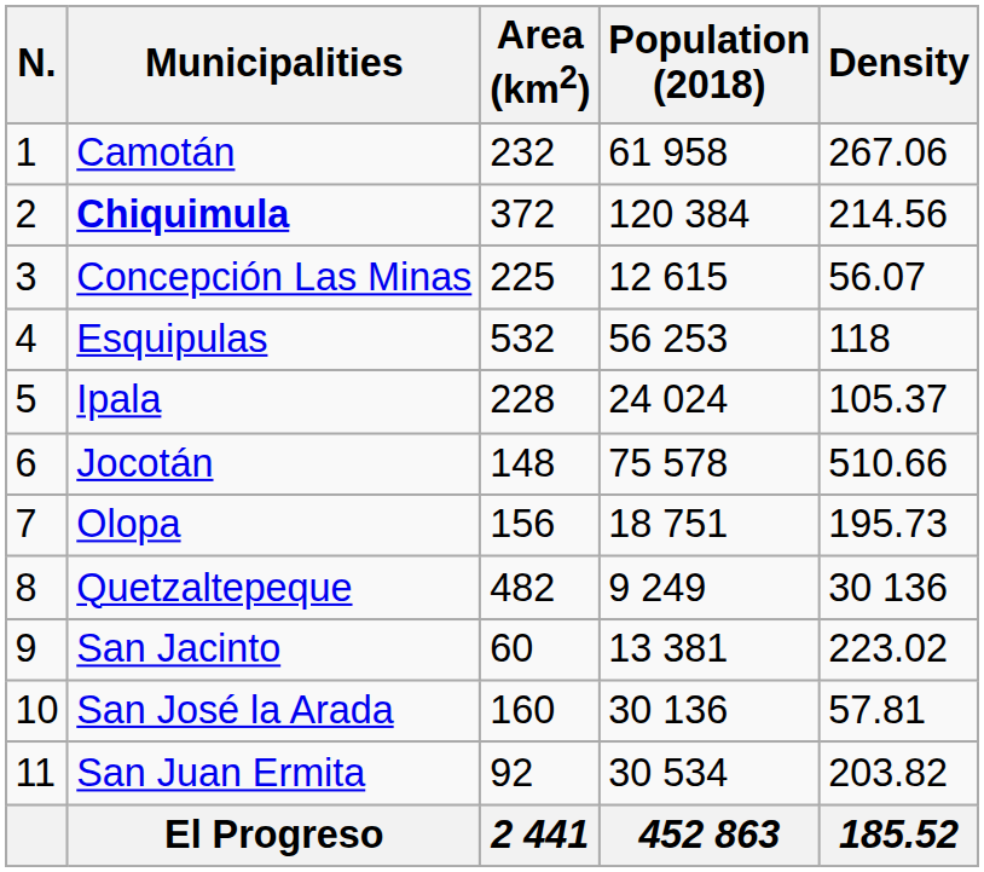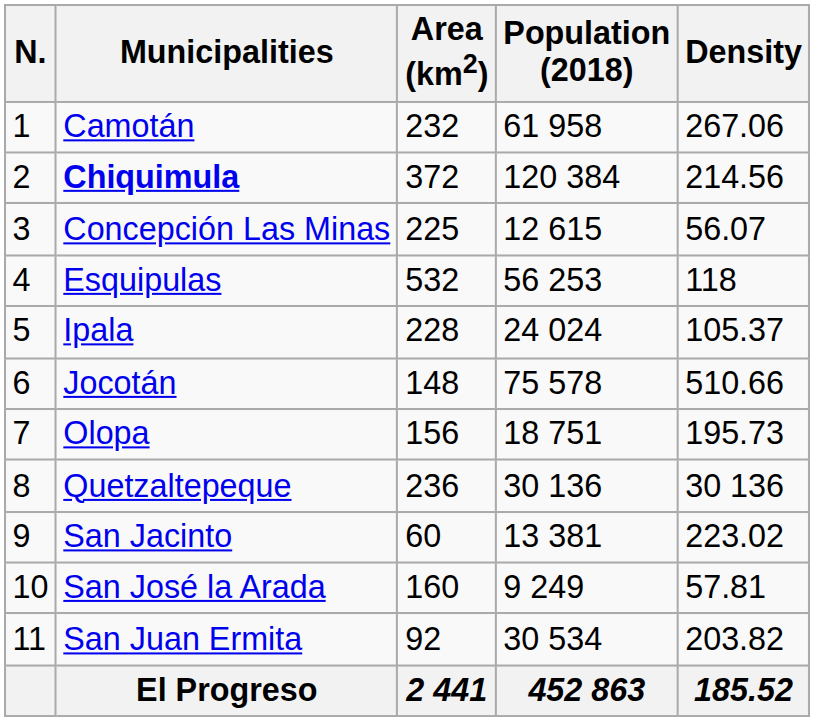 <table class="wikitable sortable">
 <tr>
 <th>N.</th>
 <th>Municipalities</th>
 <th>Area<br>(km<sup>2</sup>)</th>
 <th>Population<br>(2018)</th>
 <th>Density</th>
 </tr>
 <tr>
 <td>1</td>
 <td><a href='#'>Camotán</a></td>
 <td>232</td>
 <td>61 958</td>
 <td>267.06</td>
 </tr>
 <tr>
 <td>2</td>
 <td><strong><a href='#'>Chiquimula</a></strong></td>
 <td>372</td>
 <td>120 384</td>
 <td>214.56</td>
 </tr>
 <tr>
 <td>3</td>
 <td><a href='#'>Concepción Las Minas</a></td>
 <td>225</td>
 <td>12 615</td>
 <td>56.07</td>
 </tr>
 <tr>
 <td>4</td>
 <td><a href='#'>Esquipulas</a></td>
 <td>532</td>
 <td>56 253</td>
 <td>118</td>
 </tr>
 <tr>
 <td>5</td>
 <td><a href='#'>Ipala</a></td>
 <td>228</td>
 <td>24 024</td>
 <td>105.37</td>
 </tr>
 <tr>
 <td>6</td>
 <td><a href='#'>Jocotán</a></td>
 <td>148</td>
 <td>75 578</td>
 <td>510.66</td>
 </tr>
 <tr>
 <td>7</td>
 <td><a href='#'>Olopa</a></td>
 <td>156</td>
 <td>18 751</td>
 <td>195.73</td>
 </tr>
 <tr>
 <td>8</td>
 <td><a href='#'>Quetzaltepeque</a></td>
-<td>482</td>
-<td>9 249</td>
+<td>236</td>
+<td>30 136</td>
 <td>30 136</td>
 </tr>
 <tr>
 <td>9</td>
 <td><a href='#'>San Jacinto</a></td>
 <td>60</td>
 <td>13 381</td>
 <td>223.02</td>
 </tr>
 <tr>
 <td>10</td>
 <td><a href='#'>San José la Arada</a></td>
 <td>160</td>
-<td>30 136</td>
+<td>9 249</td>
 <td>57.81</td>
 </tr>
 <tr>
 <td>11</td>
 <td><a href='#'>San Juan Ermita</a></td>
 <td>92</td>
 <td>30 534</td>
 <td>203.82</td>
 </tr>
 <tr>
 <th></th>
 <th>El Progreso</th>
 <th><em>2 441</em></th>
 <th><em>452 863</em></th>
 <th><em>185.52</em></th>
 </tr>
 </table>
